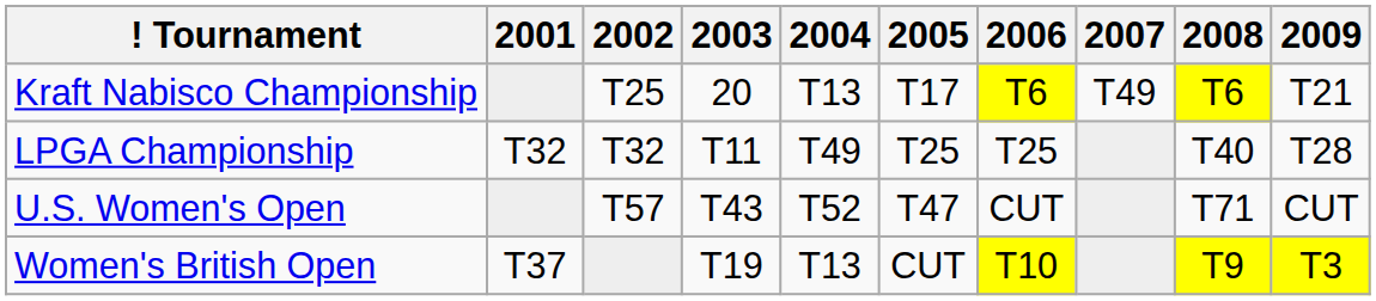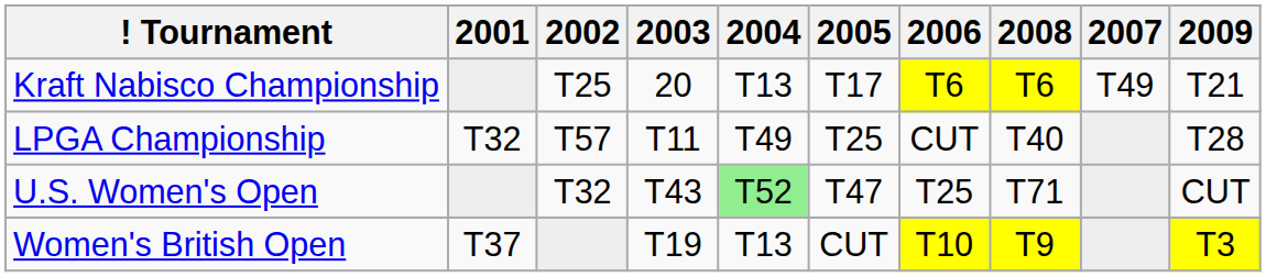 <table class="wikitable" style="font-size:95%;text-align:center;">
 <tr>
 <th>! Tournament</th>
 <th>2001</th>
 <th>2002</th>
 <th>2003</th>
 <th>2004</th>
 <th>2005</th>
 <th>2006</th>
+<th>2008</th>
 <th>2007</th>
-<th>2008</th>
 <th>2009</th>
 </tr>
 <tr>
 <td align=left><a href='#'>Kraft Nabisco Championship</a></td>
 <td style="background:#eeeeee;"></td>
 <td>T25</td>
 <td>20</td>
 <td>T13</td>
 <td>T17</td>
 <td style="background:yellow;">T6</td>
+<td style="background:yellow;">T6</td>
 <td>T49</td>
-<td style="background:yellow;">T6</td>
 <td>T21</td>
 </tr>
 <tr>
 <td align=left><a href='#'>LPGA Championship</a></td>
 <td>T32</td>
-<td>T32</td>
+<td>T57</td>
 <td>T11</td>
 <td>T49</td>
 <td>T25</td>
-<td>T25</td>
+<td>CUT</td>
+<td>T40</td>
 <td style="background:#eeeeee;"></td>
-<td>T40</td>
 <td>T28</td>
 </tr>
 <tr>
 <td align=left><a href='#'>U.S. Women's Open</a></td>
 <td style="background:#eeeeee;"></td>
-<td>T57</td>
+<td>T32</td>
 <td>T43</td>
-<td>T52</td>
+<td style="background: lightgreen;">T52</td>
 <td>T47</td>
-<td>CUT</td>
+<td>T25</td>
+<td>T71</td>
 <td style="background:#eeeeee;"></td>
-<td>T71</td>
 <td>CUT</td>
 </tr>
 <tr>
 <td align=left><a href='#'>Women's British Open</a></td>
 <td>T37</td>
 <td style="background:#eeeeee;"></td>
 <td>T19</td>
 <td>T13</td>
 <td>CUT</td>
 <td style="background:yellow;">T10</td>
+<td style="background:yellow;">T9</td>
 <td style="background:#eeeeee;"></td>
-<td style="background:yellow;">T9</td>
 <td style="background:yellow;">T3</td>
 </tr>
 </table>
